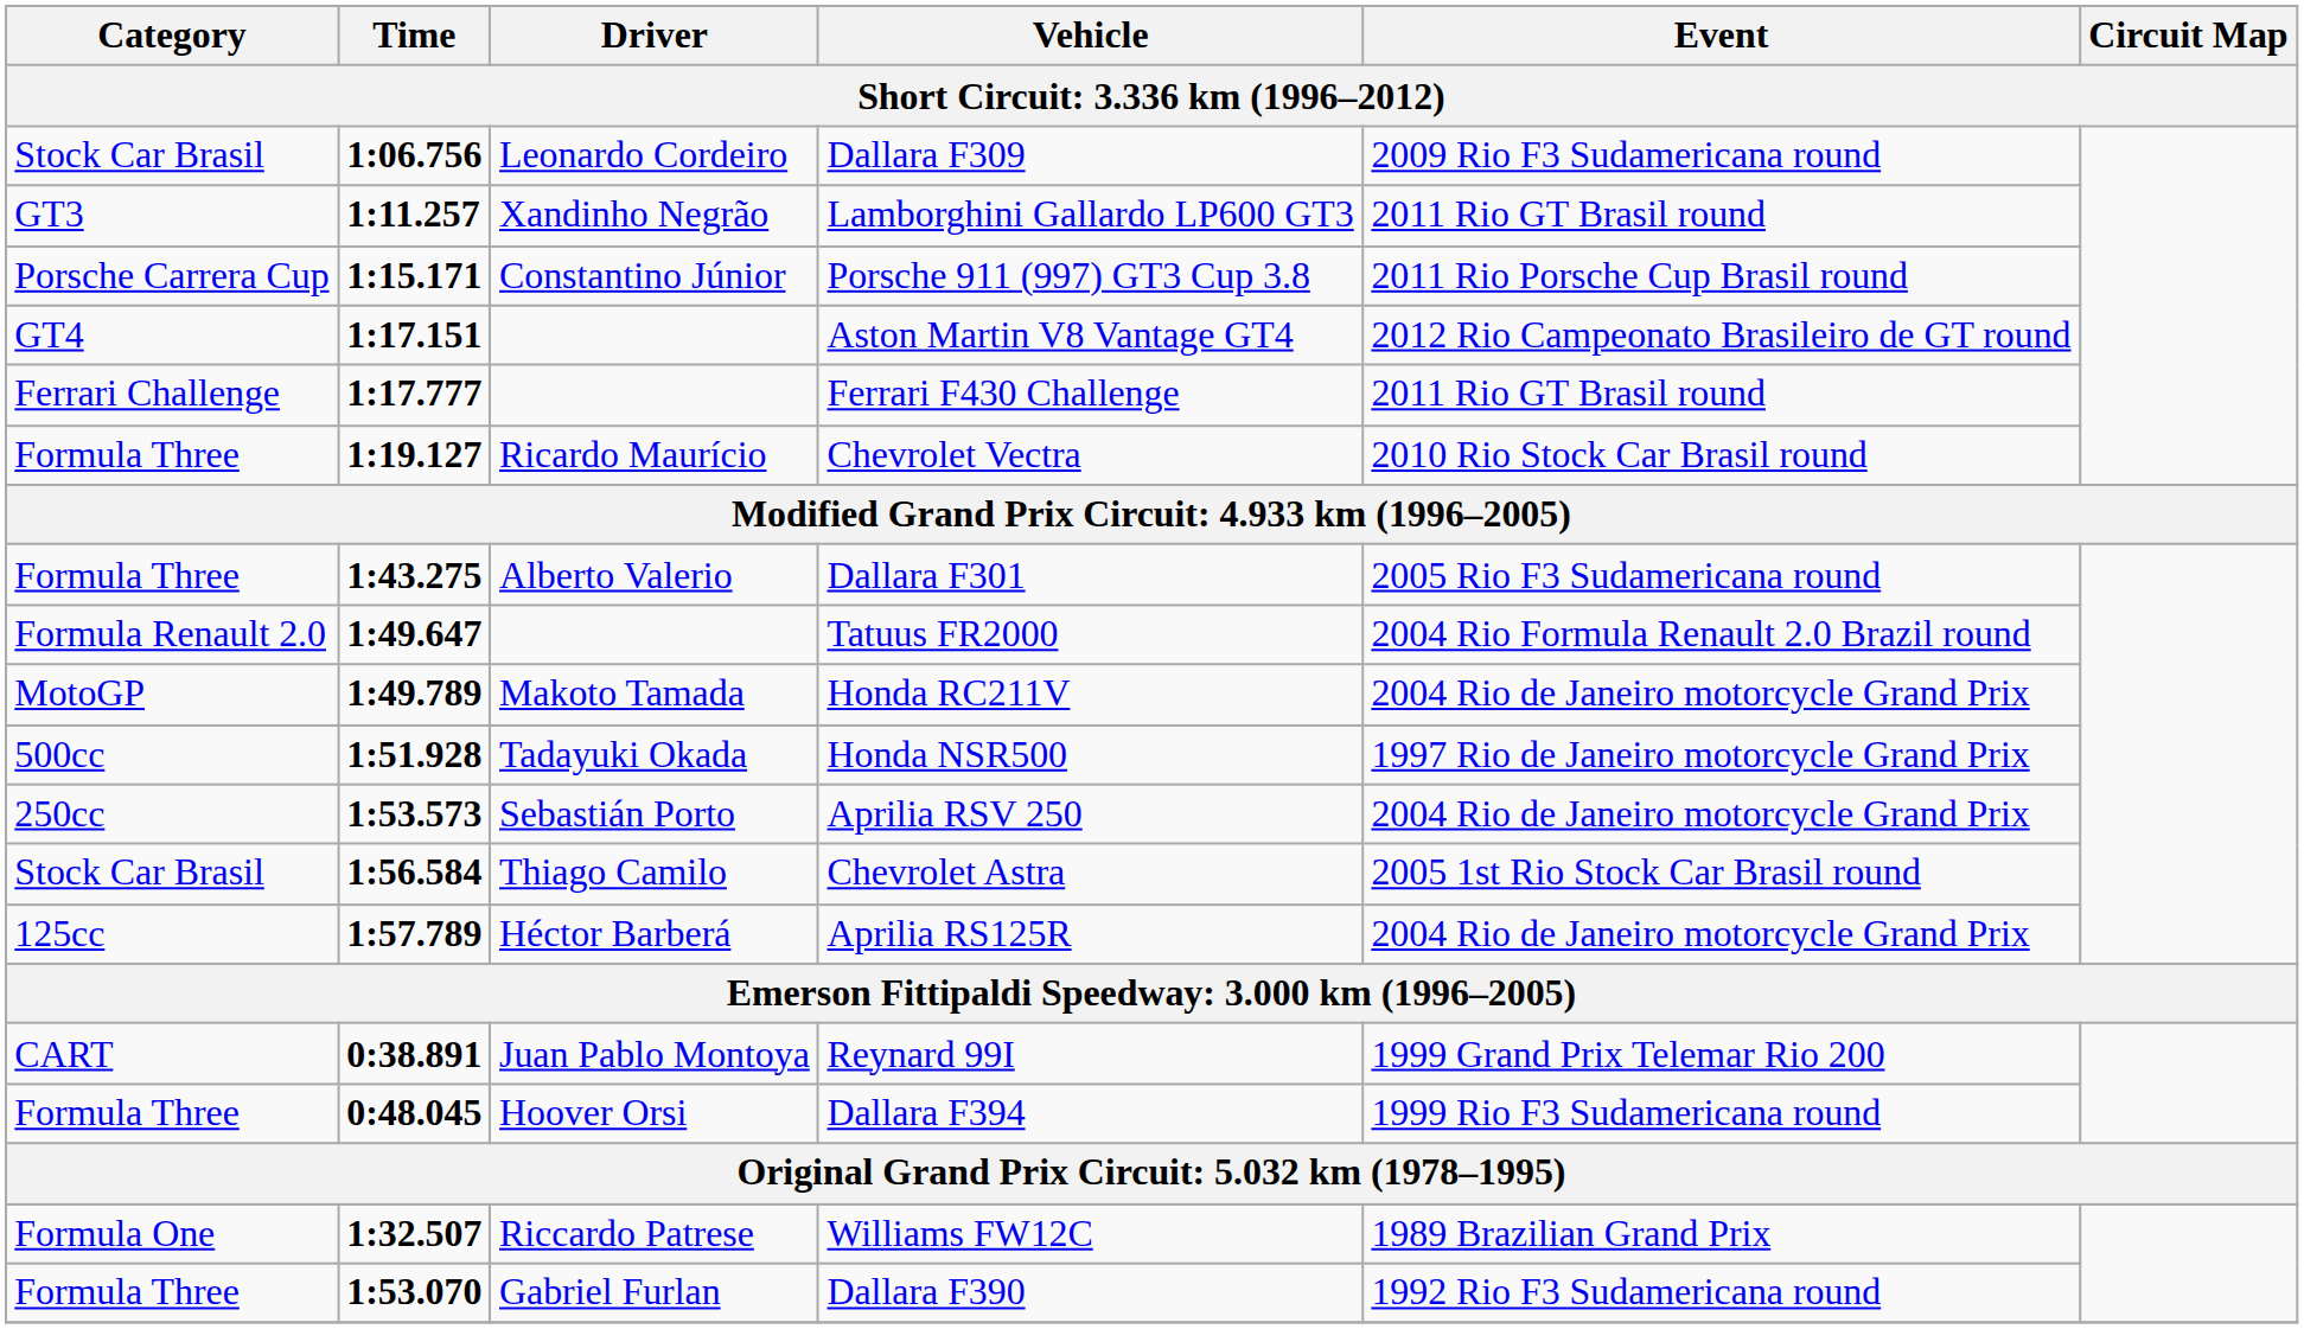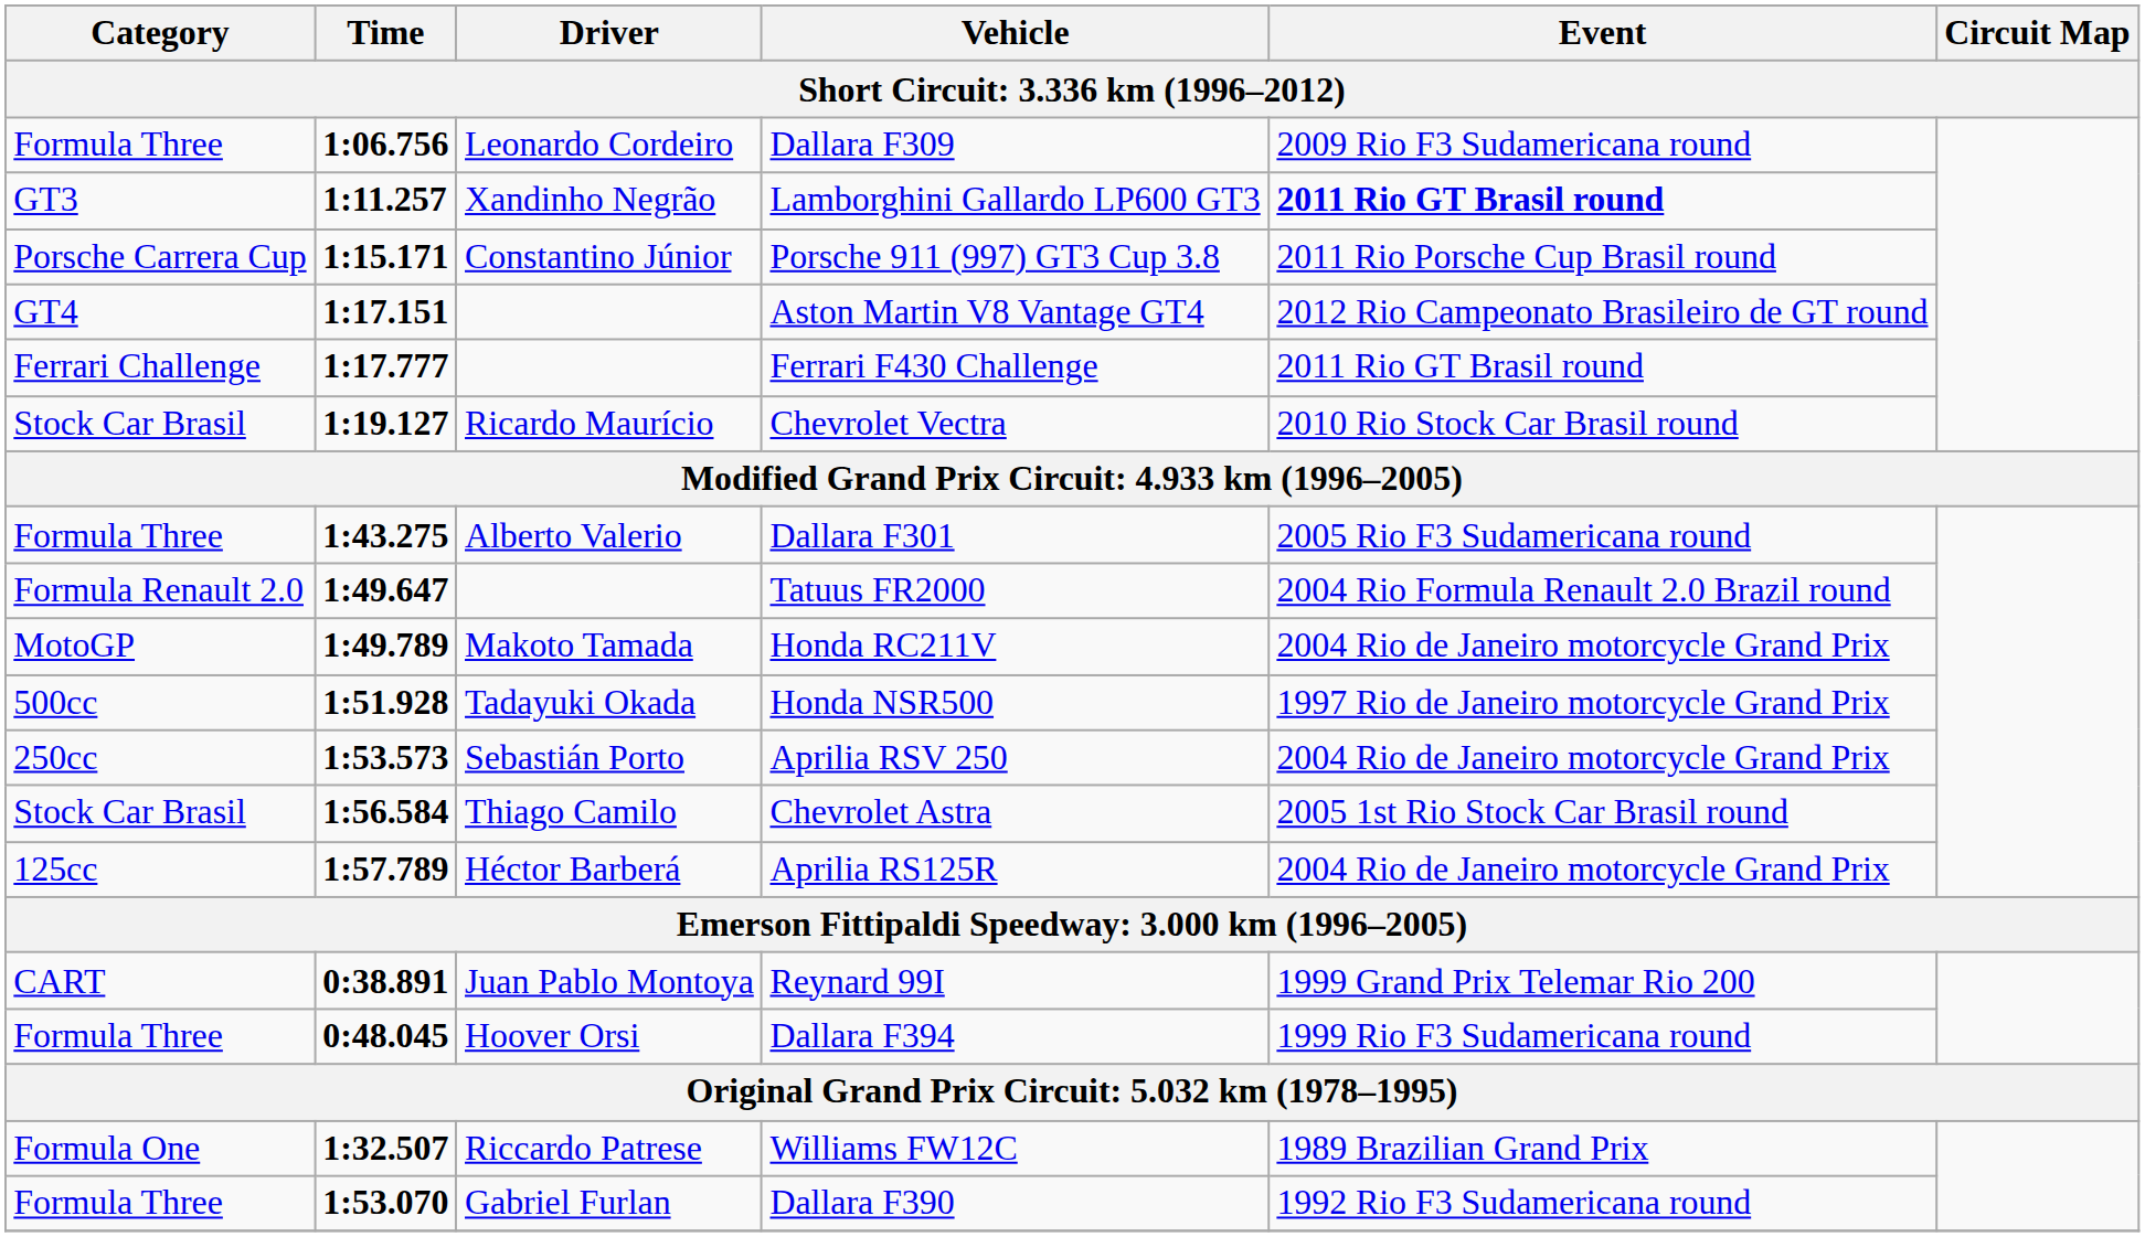 <table class="wikitable">
 <tr>
 <th>Category</th>
 <th>Time</th>
 <th>Driver</th>
 <th>Vehicle</th>
 <th>Event</th>
 <th>Circuit Map</th>
 </tr>
 <tr>
 <th colspan=6>Short Circuit: 3.336 km (1996–2012)</th>
 </tr>
 <tr>
-<td><a href='#'>Stock Car Brasil</a></td>
+<td><a href='#'>Formula Three</a></td>
 <td><strong>1:06.756</strong></td>
 <td><a href='#'>Leonardo Cordeiro</a></td>
 <td><a href='#'>Dallara F309</a></td>
 <td><a href='#'>2009 Rio F3 Sudamericana round</a></td>
 <td rowspan=6></td>
 </tr>
 <tr>
 <td><a href='#'>GT3</a></td>
 <td><strong>1:11.257</strong></td>
 <td><a href='#'>Xandinho Negrão</a></td>
 <td><a href='#'>Lamborghini Gallardo LP600 GT3</a></td>
-<td><a href='#'>2011 Rio GT Brasil round</a></td>
+<td><strong><a href='#'>2011 Rio GT Brasil round</a></strong></td>
 </tr>
 <tr>
 <td><a href='#'>Porsche Carrera Cup</a></td>
 <td><strong>1:15.171</strong></td>
 <td><a href='#'>Constantino Júnior</a></td>
 <td><a href='#'>Porsche 911 (997) GT3 Cup 3.8</a></td>
 <td><a href='#'>2011 Rio Porsche Cup Brasil round</a></td>
 </tr>
 <tr>
 <td><a href='#'>GT4</a></td>
 <td><strong>1:17.151</strong></td>
 <td></td>
 <td><a href='#'>Aston Martin V8 Vantage GT4</a></td>
 <td><a href='#'>2012 Rio Campeonato Brasileiro de GT round</a></td>
 </tr>
 <tr>
 <td><a href='#'>Ferrari Challenge</a></td>
 <td><strong>1:17.777</strong></td>
 <td></td>
 <td><a href='#'>Ferrari F430 Challenge</a></td>
 <td><a href='#'>2011 Rio GT Brasil round</a></td>
 </tr>
 <tr>
-<td><a href='#'>Formula Three</a></td>
+<td><a href='#'>Stock Car Brasil</a></td>
 <td><strong>1:19.127</strong></td>
 <td><a href='#'>Ricardo Maurício</a></td>
 <td><a href='#'>Chevrolet Vectra</a></td>
 <td><a href='#'>2010 Rio Stock Car Brasil round</a></td>
 </tr>
 <tr>
 <th colspan=6>Modified Grand Prix Circuit: 4.933 km (1996–2005)</th>
 </tr>
 <tr>
 <td><a href='#'>Formula Three</a></td>
 <td><strong>1:43.275</strong></td>
 <td><a href='#'>Alberto Valerio</a></td>
 <td><a href='#'>Dallara F301</a></td>
 <td><a href='#'>2005 Rio F3 Sudamericana round</a></td>
 <td rowspan=7></td>
 </tr>
 <tr>
 <td><a href='#'>Formula Renault 2.0</a></td>
 <td><strong>1:49.647</strong></td>
 <td></td>
 <td><a href='#'>Tatuus FR2000</a></td>
 <td><a href='#'>2004 Rio Formula Renault 2.0 Brazil round</a></td>
 </tr>
 <tr>
 <td><a href='#'>MotoGP</a></td>
 <td><strong>1:49.789</strong></td>
 <td><a href='#'>Makoto Tamada</a></td>
 <td><a href='#'>Honda RC211V</a></td>
 <td><a href='#'>2004 Rio de Janeiro motorcycle Grand Prix</a></td>
 </tr>
 <tr>
 <td><a href='#'>500cc</a></td>
 <td><strong>1:51.928</strong></td>
 <td><a href='#'>Tadayuki Okada</a></td>
 <td><a href='#'>Honda NSR500</a></td>
 <td><a href='#'>1997 Rio de Janeiro motorcycle Grand Prix</a></td>
 </tr>
 <tr>
 <td><a href='#'>250cc</a></td>
 <td><strong>1:53.573</strong></td>
 <td><a href='#'>Sebastián Porto</a></td>
 <td><a href='#'>Aprilia RSV 250</a></td>
 <td><a href='#'>2004 Rio de Janeiro motorcycle Grand Prix</a></td>
 </tr>
 <tr>
 <td><a href='#'>Stock Car Brasil</a></td>
 <td><strong>1:56.584</strong></td>
 <td><a href='#'>Thiago Camilo</a></td>
 <td><a href='#'>Chevrolet Astra</a></td>
 <td><a href='#'>2005 1st Rio Stock Car Brasil round</a></td>
 </tr>
 <tr>
 <td><a href='#'>125cc</a></td>
 <td><strong>1:57.789</strong></td>
 <td><a href='#'>Héctor Barberá</a></td>
 <td><a href='#'>Aprilia RS125R</a></td>
 <td><a href='#'>2004 Rio de Janeiro motorcycle Grand Prix</a></td>
 </tr>
 <tr>
 <th colspan=6>Emerson Fittipaldi Speedway: 3.000 km (1996–2005)</th>
 </tr>
 <tr>
 <td><a href='#'>CART</a></td>
 <td><strong>0:38.891</strong></td>
 <td><a href='#'>Juan Pablo Montoya</a></td>
 <td><a href='#'>Reynard 99I</a></td>
 <td><a href='#'>1999 Grand Prix Telemar Rio 200</a></td>
 <td rowspan=2></td>
 </tr>
 <tr>
 <td><a href='#'>Formula Three</a></td>
 <td><strong>0:48.045</strong></td>
 <td><a href='#'>Hoover Orsi</a></td>
 <td><a href='#'>Dallara F394</a></td>
 <td><a href='#'>1999 Rio F3 Sudamericana round</a></td>
 </tr>
 <tr>
 <th colspan=6>Original Grand Prix Circuit: 5.032 km (1978–1995)</th>
 </tr>
 <tr>
 <td><a href='#'>Formula One</a></td>
 <td><strong>1:32.507</strong></td>
 <td><a href='#'>Riccardo Patrese</a></td>
 <td><a href='#'>Williams FW12C</a></td>
 <td><a href='#'>1989 Brazilian Grand Prix</a></td>
 <td rowspan=2></td>
 </tr>
 <tr>
 <td><a href='#'>Formula Three</a></td>
 <td><strong>1:53.070</strong></td>
 <td><a href='#'>Gabriel Furlan</a></td>
 <td><a href='#'>Dallara F390</a></td>
 <td><a href='#'>1992 Rio F3 Sudamericana round</a></td>
 </tr>
 <tr>
 </tr>
 </table>
